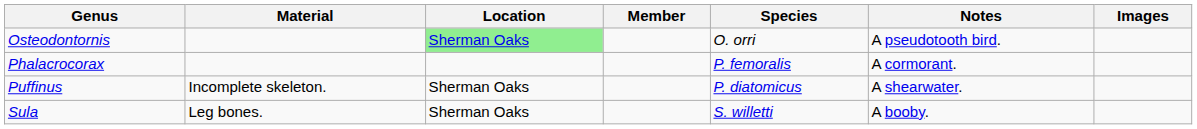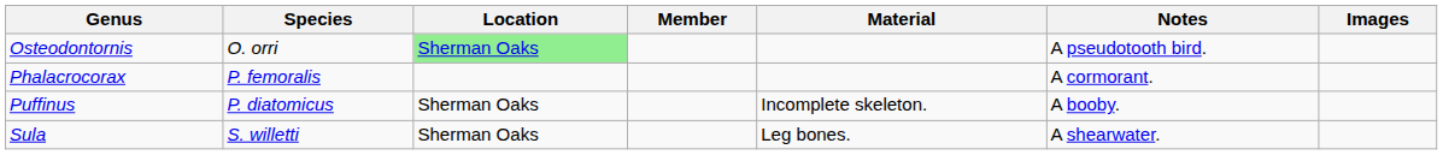 <table class="wikitable" width="100%" align="center">
 <tr>
 <th>Genus</th>
-<th>Material</th>
+<th>Species</th>
 <th>Location</th>
 <th>Member</th>
-<th>Species</th>
+<th>Material</th>
 <th>Notes</th>
 <th>Images</th>
 </tr>
 <tr>
 <td><em><a href='#'>Osteodontornis</a></em></td>
-<td></td>
+<td><em>O. orri</em></td>
 <td style="background: lightgreen;"><a href='#'>Sherman Oaks</a></td>
 <td></td>
-<td><em>O. orri</em></td>
+<td></td>
 <td>A <a href='#'>pseudotooth bird</a>.</td>
 <td></td>
 </tr>
 <tr>
 <td><em><a href='#'>Phalacrocorax</a></em></td>
+<td><em><a href='#'>P. femoralis</a></em></td>
 <td></td>
 <td></td>
 <td></td>
-<td><em><a href='#'>P. femoralis</a></em></td>
 <td>A <a href='#'>cormorant</a>.</td>
 <td></td>
 </tr>
 <tr>
 <td><em><a href='#'>Puffinus</a></em></td>
-<td>Incomplete skeleton.</td>
+<td><em><a href='#'>P. diatomicus</a></em></td>
 <td>Sherman Oaks</td>
 <td></td>
-<td><em><a href='#'>P. diatomicus</a></em></td>
-<td>A <a href='#'>shearwater</a>.</td>
+<td>Incomplete skeleton.</td>
+<td>A <a href='#'>booby</a>.</td>
 <td></td>
 </tr>
 <tr>
 <td><em><a href='#'>Sula</a></em></td>
-<td>Leg bones.</td>
+<td><em><a href='#'>S. willetti</a></em></td>
 <td>Sherman Oaks</td>
 <td></td>
-<td><em><a href='#'>S. willetti</a></em></td>
-<td>A <a href='#'>booby</a>.</td>
+<td>Leg bones.</td>
+<td>A <a href='#'>shearwater</a>.</td>
 <td></td>
 </tr>
 </table>
